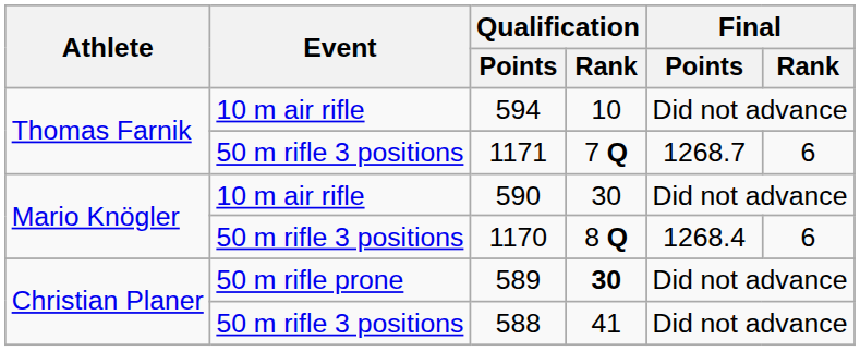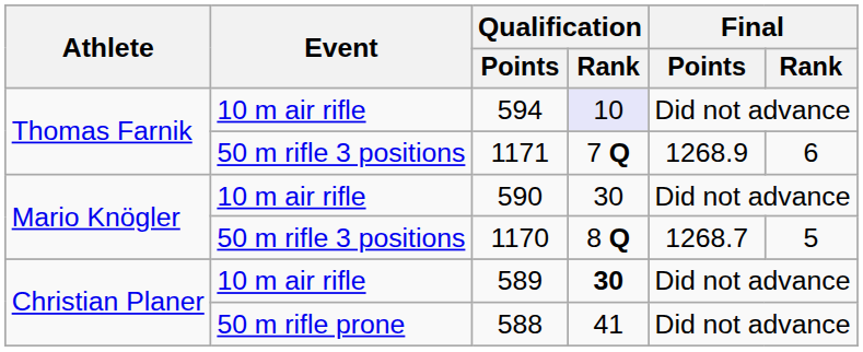 <table class="wikitable" style="font-size:90%">
 <tr>
 <th rowspan="2">Athlete</th>
 <th rowspan="2">Event</th>
 <th colspan=2>Qualification</th>
 <th colspan=2>Final</th>
 </tr>
 <tr style="font-size:95%">
 <th>Points</th>
 <th>Rank</th>
 <th>Points</th>
 <th>Rank</th>
 </tr>
 <tr align=center>
 <td align=left rowspan=2><a href='#'>Thomas Farnik</a></td>
 <td align=left><a href='#'>10 m air rifle</a></td>
 <td>594</td>
-<td>10</td>
+<td style="background: lavender;">10</td>
 <td colspan=2>Did not advance</td>
 </tr>
 <tr align=center>
 <td align=left><a href='#'>50 m rifle 3 positions</a></td>
 <td>1171</td>
 <td>7 <strong>Q</strong></td>
-<td>1268.7</td>
+<td>1268.9</td>
 <td>6</td>
 </tr>
 <tr align=center>
 <td align=left rowspan=2><a href='#'>Mario Knögler</a></td>
 <td align=left><a href='#'>10 m air rifle</a></td>
 <td>590</td>
 <td>30</td>
 <td colspan=2>Did not advance</td>
 </tr>
 <tr align=center>
 <td align=left><a href='#'>50 m rifle 3 positions</a></td>
 <td>1170</td>
 <td>8 <strong>Q</strong></td>
-<td>1268.4</td>
-<td>6</td>
+<td>1268.7</td>
+<td>5</td>
 </tr>
 <tr align=center>
 <td align=left rowspan=2><a href='#'>Christian Planer</a></td>
-<td align=left><a href='#'>50 m rifle prone</a></td>
+<td align=left><a href='#'>10 m air rifle</a></td>
 <td>589</td>
 <td><strong>30</strong></td>
 <td colspan=2>Did not advance</td>
 </tr>
 <tr align=center>
-<td align=left><a href='#'>50 m rifle 3 positions</a></td>
+<td align=left><a href='#'>50 m rifle prone</a></td>
 <td>588</td>
 <td>41</td>
 <td colspan=2>Did not advance</td>
 </tr>
 </table>
